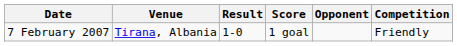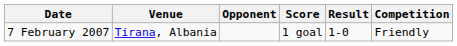 <table class="wikitable">
 <tr>
 <th>Date</th>
 <th>Venue</th>
+<th>Opponent</th>
+<th>Score</th>
 <th>Result</th>
-<th>Score</th>
-<th>Opponent</th>
 <th>Competition</th>
 </tr>
 <tr>
 <td>7 February 2007</td>
 <td><a href='#'>Tirana</a>, Albania</td>
+<td></td>
+<td>1 goal</td>
 <td>1-0</td>
-<td>1 goal</td>
-<td></td>
 <td>Friendly</td>
 </tr>
 </table>
